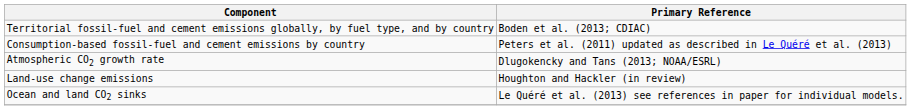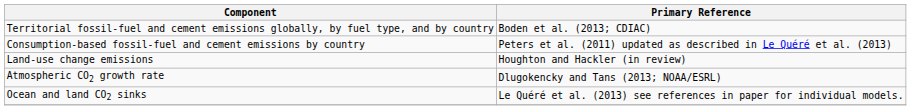 <table class="wikitable">
 <tr>
 <th>Component</th>
 <th>Primary Reference</th>
 </tr>
 <tr>
 <td>Territorial fossil-fuel and cement emissions globally, by fuel type, and by country</td>
 <td>Boden et al. (2013; CDIAC)</td>
 </tr>
 <tr>
 <td>Consumption-based fossil-fuel and cement emissions by country</td>
 <td>Peters et al. (2011) updated as described in <a href='#'>Le Quéré</a> et al. (2013)</td>
 </tr>
 <tr>
+<td>Land-use change emissions</td>
+<td>Houghton and Hackler (in review)</td>
+</tr>
+<tr>
 <td>Atmospheric CO<sub>2</sub> growth rate</td>
 <td>Dlugokencky and Tans (2013; NOAA/ESRL)</td>
-</tr>
-<tr>
-<td>Land-use change emissions</td>
-<td>Houghton and Hackler (in review)</td>
 </tr>
 <tr>
 <td>Ocean and land CO<sub>2</sub> sinks</td>
 <td>Le Quéré et al. (2013) see references in paper for individual models.</td>
 </tr>
 <tr>
 </tr>
 </table>
